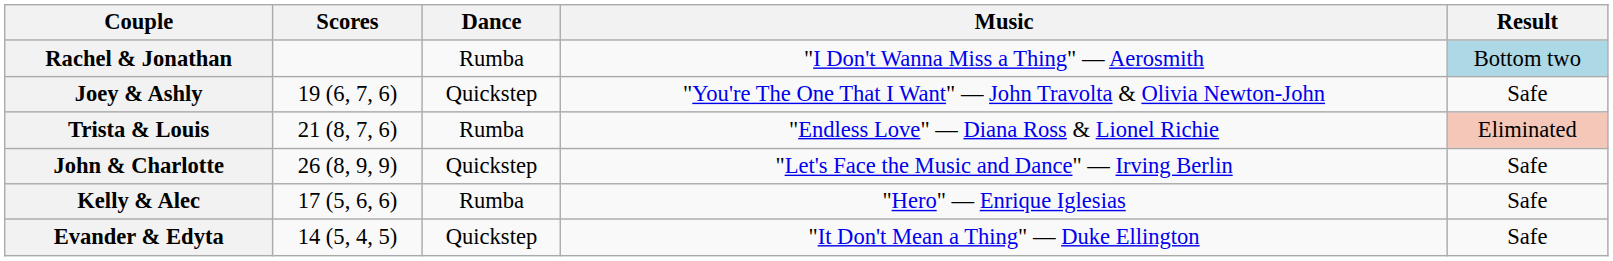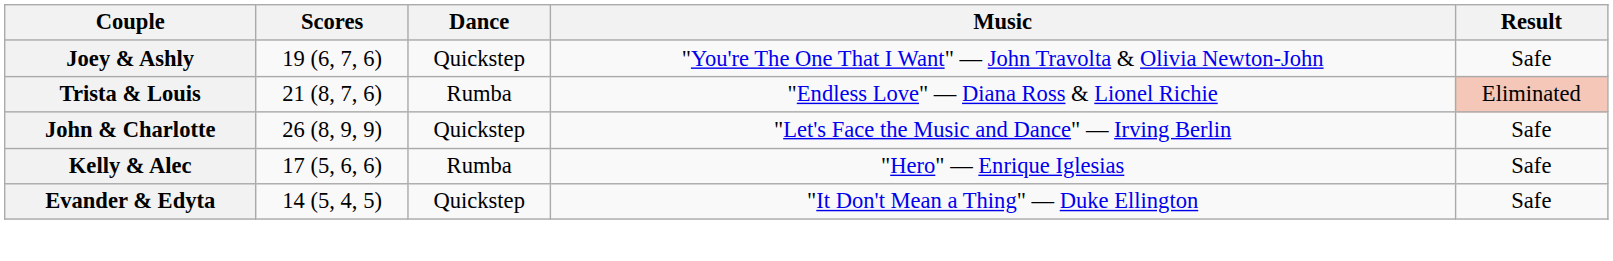 <table class="wikitable sortable" style="text-align:center; width:90%">
 <tr>
 <th scope="col">Couple</th>
 <th scope="col">Scores</th>
 <th scope="col" class="unsortable">Dance</th>
 <th scope="col" class="unsortable">Music</th>
 <th scope="col" class="unsortable">Result</th>
-</tr>
-<tr>
-<th scope="row">Rachel & Jonathan</th>
-<td></td>
-<td>Rumba</td>
-<td>"<a href='#'>I Don't Wanna Miss a Thing</a>" — <a href='#'>Aerosmith</a></td>
-<td bgcolor=lightblue>Bottom two</td>
 </tr>
 <tr>
 <th scope="row">Joey & Ashly</th>
 <td>19 (6, 7, 6)</td>
 <td>Quickstep</td>
 <td>"<a href='#'>You're The One That I Want</a>" — <a href='#'>John Travolta</a> & <a href='#'>Olivia Newton-John</a></td>
 <td>Safe</td>
 </tr>
 <tr>
 <th scope="row">Trista & Louis</th>
 <td>21 (8, 7, 6)</td>
 <td>Rumba</td>
 <td>"<a href='#'>Endless Love</a>" — <a href='#'>Diana Ross</a> & <a href='#'>Lionel Richie</a></td>
 <td bgcolor=f4c7b8>Eliminated</td>
 </tr>
 <tr>
 <th scope="row">John & Charlotte</th>
 <td>26 (8, 9, 9)</td>
 <td>Quickstep</td>
 <td>"<a href='#'>Let's Face the Music and Dance</a>" — <a href='#'>Irving Berlin</a></td>
 <td>Safe</td>
 </tr>
 <tr>
 <th scope="row">Kelly & Alec</th>
 <td>17 (5, 6, 6)</td>
 <td>Rumba</td>
 <td>"<a href='#'>Hero</a>" — <a href='#'>Enrique Iglesias</a></td>
 <td>Safe</td>
 </tr>
 <tr>
 <th scope="row">Evander & Edyta</th>
 <td>14 (5, 4, 5)</td>
 <td>Quickstep</td>
 <td>"<a href='#'>It Don't Mean a Thing</a>" — <a href='#'>Duke Ellington</a></td>
 <td>Safe</td>
 </tr>
 </table>
